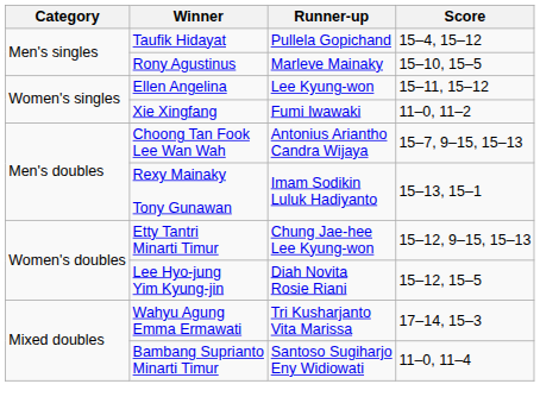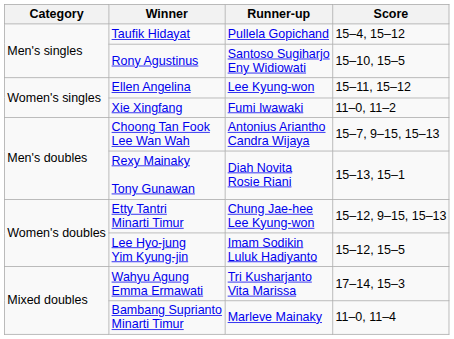 <table class="wikitable">
 <tr>
 <th>Category</th>
 <th>Winner</th>
 <th>Runner-up</th>
 <th>Score</th>
 </tr>
 <tr>
 <td rowspan=2>Men's singles</td>
 <td> <a href='#'>Taufik Hidayat</a></td>
 <td> <a href='#'>Pullela Gopichand</a></td>
 <td>15–4, 15–12</td>
 </tr>
 <tr>
 <td> <a href='#'>Rony Agustinus</a></td>
-<td> <a href='#'>Marleve Mainaky</a></td>
+<td> <a href='#'>Santoso Sugiharjo</a><br> <a href='#'>Eny Widiowati</a></td>
 <td>15–10, 15–5</td>
 </tr>
 <tr>
 <td rowspan=2>Women's singles</td>
 <td> <a href='#'>Ellen Angelina</a></td>
 <td> <a href='#'>Lee Kyung-won</a></td>
 <td>15–11, 15–12</td>
 </tr>
 <tr>
 <td> <a href='#'>Xie Xingfang</a></td>
 <td> <a href='#'>Fumi Iwawaki</a></td>
 <td>11–0, 11–2</td>
 </tr>
 <tr>
 <td rowspan=2>Men's doubles</td>
 <td> <a href='#'>Choong Tan Fook</a><br> <a href='#'>Lee Wan Wah</a></td>
 <td> <a href='#'>Antonius Ariantho</a><br> <a href='#'>Candra Wijaya</a></td>
 <td>15–7, 9–15, 15–13</td>
 </tr>
 <tr>
 <td> <a href='#'>Rexy Mainaky</a><br><br> <a href='#'>Tony Gunawan</a></td>
-<td> <a href='#'>Imam Sodikin</a><br> <a href='#'>Luluk Hadiyanto</a></td>
+<td> <a href='#'>Diah Novita</a><br> <a href='#'>Rosie Riani</a></td>
 <td>15–13, 15–1</td>
 </tr>
 <tr>
 <td rowspan=2>Women's doubles</td>
 <td> <a href='#'>Etty Tantri</a><br>  <a href='#'>Minarti Timur</a></td>
 <td> <a href='#'>Chung Jae-hee</a><br> <a href='#'>Lee Kyung-won</a></td>
 <td>15–12, 9–15, 15–13</td>
 </tr>
 <tr>
 <td> <a href='#'>Lee Hyo-jung</a><br> <a href='#'>Yim Kyung-jin</a></td>
-<td> <a href='#'>Diah Novita</a><br> <a href='#'>Rosie Riani</a></td>
+<td> <a href='#'>Imam Sodikin</a><br> <a href='#'>Luluk Hadiyanto</a></td>
 <td>15–12, 15–5</td>
 </tr>
 <tr>
 <td rowspan=2>Mixed doubles</td>
 <td> <a href='#'>Wahyu Agung</a><br> <a href='#'>Emma Ermawati</a></td>
 <td> <a href='#'>Tri Kusharjanto</a><br> <a href='#'>Vita Marissa</a></td>
 <td>17–14, 15–3</td>
 </tr>
 <tr>
 <td> <a href='#'>Bambang Suprianto</a><br> <a href='#'>Minarti Timur</a></td>
-<td> <a href='#'>Santoso Sugiharjo</a><br> <a href='#'>Eny Widiowati</a></td>
+<td> <a href='#'>Marleve Mainaky</a></td>
 <td>11–0, 11–4</td>
 </tr>
 </table>
